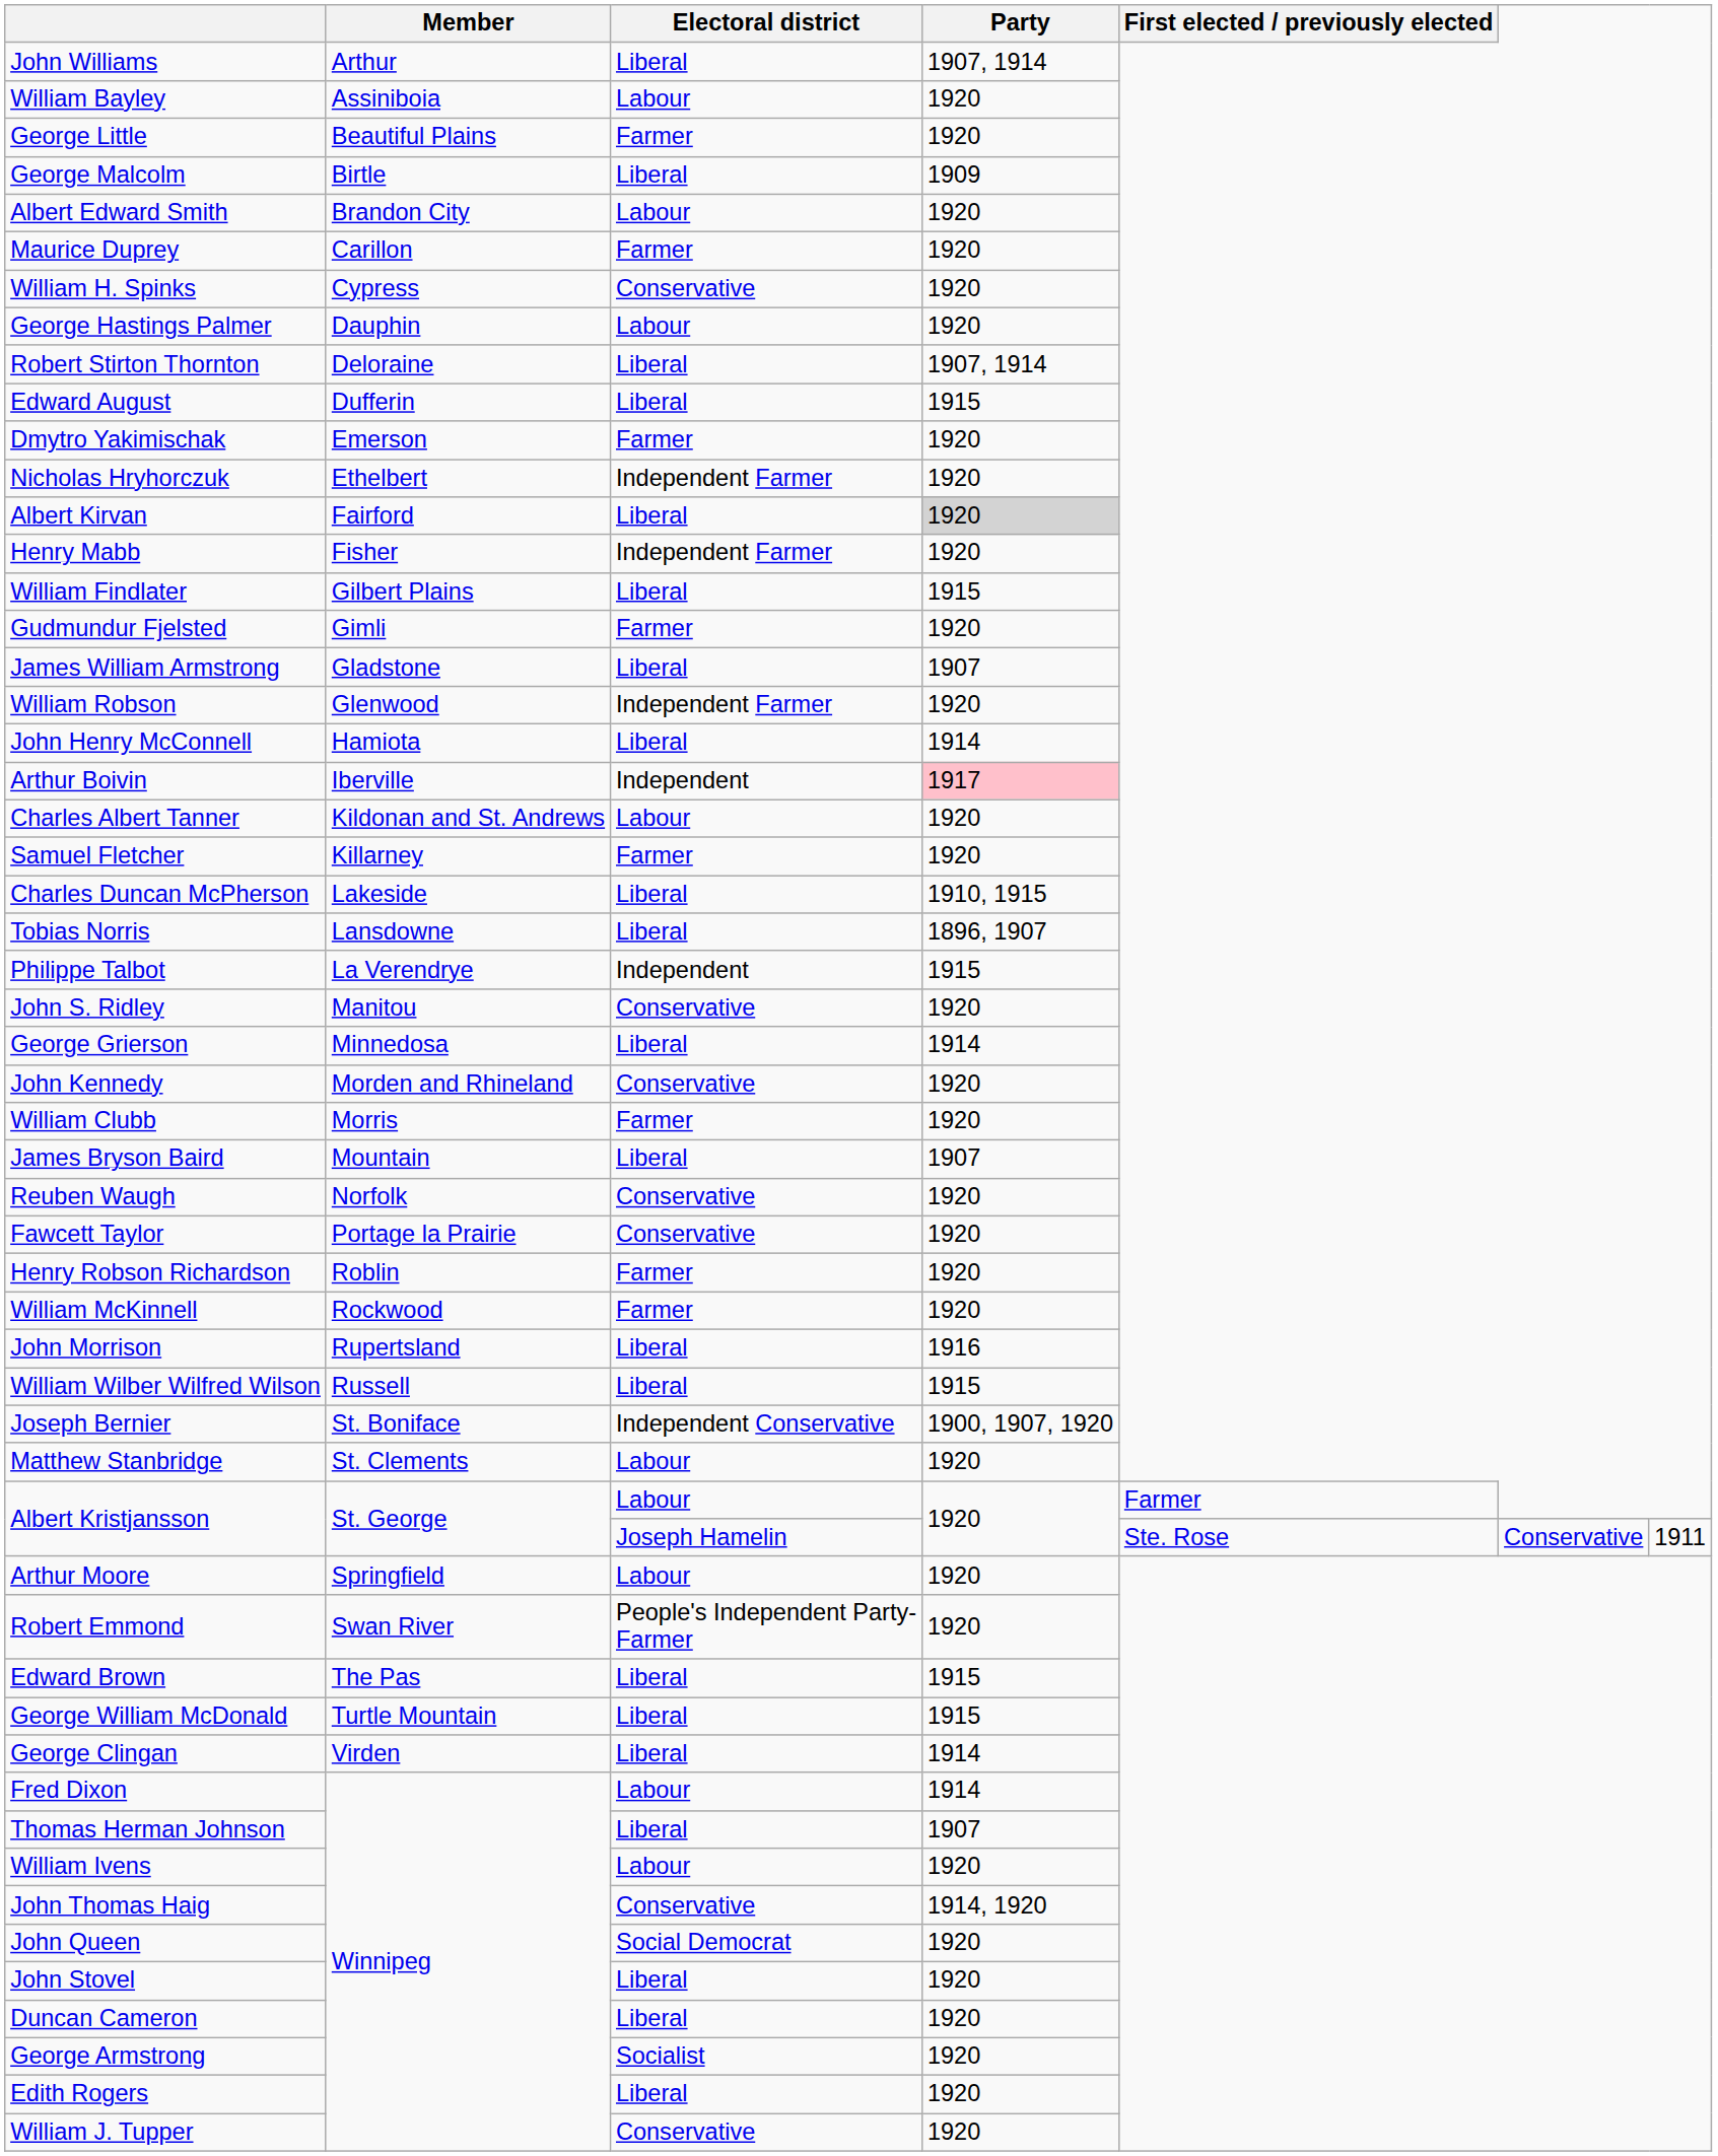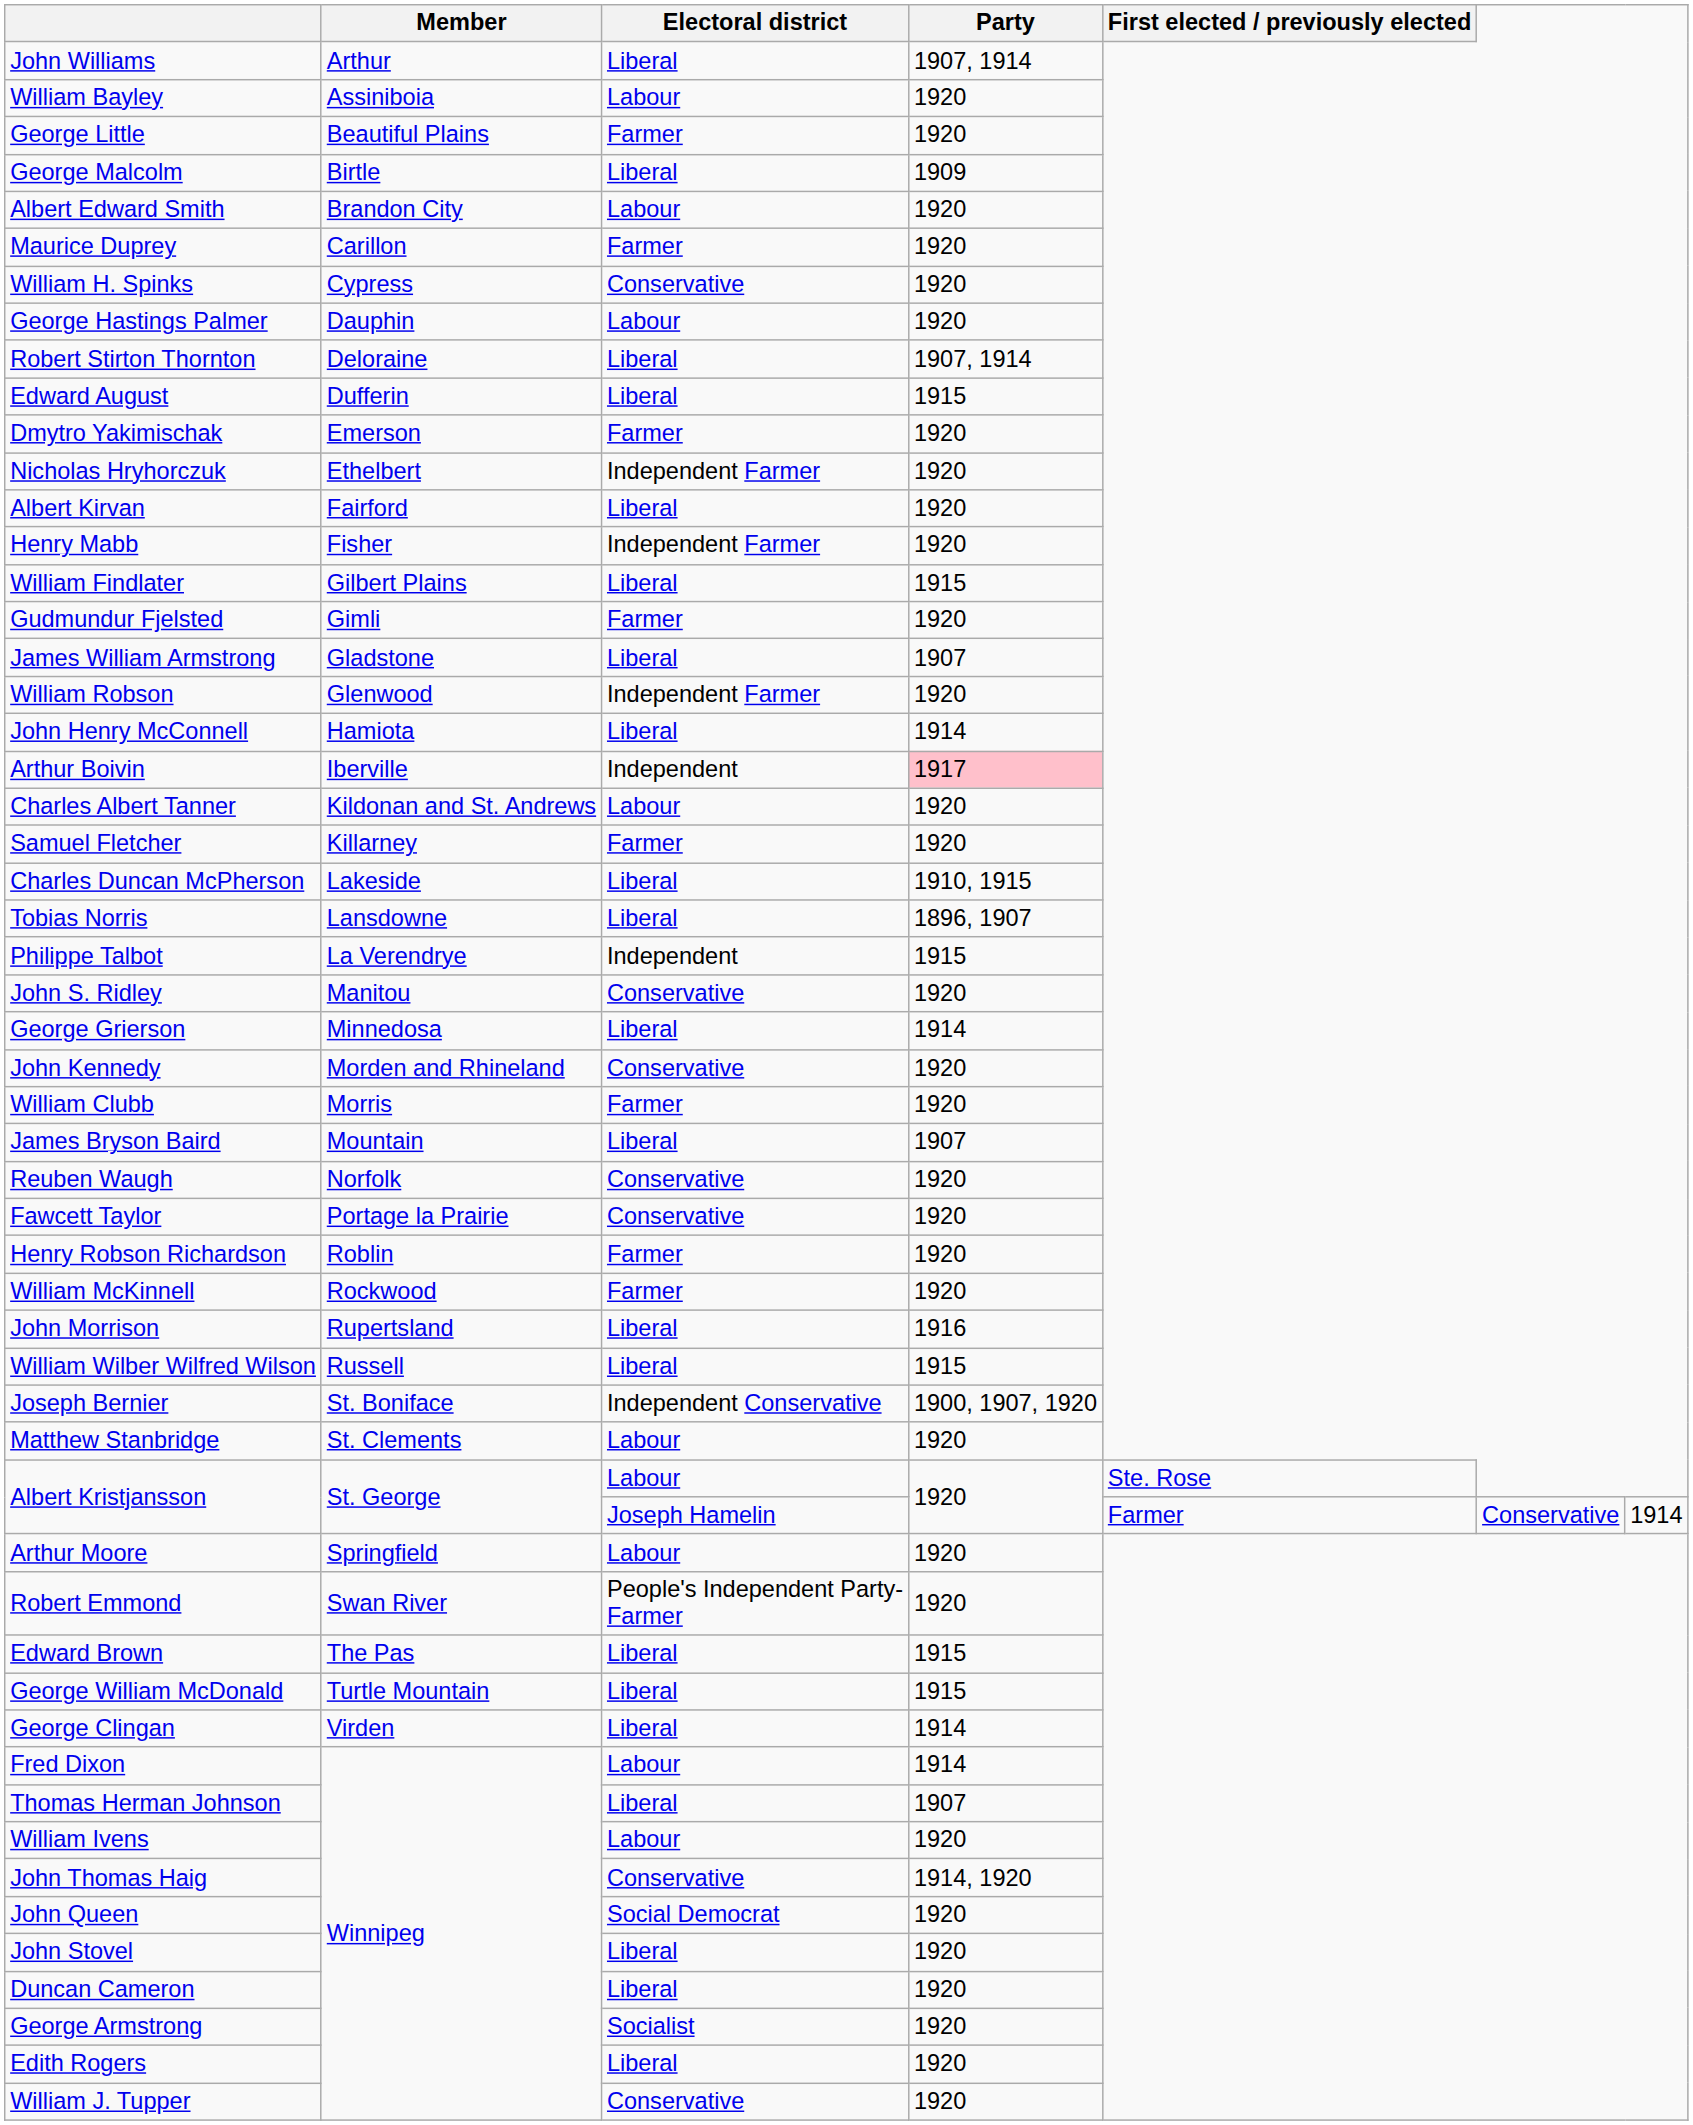 <table class="wikitable sortable">
 <tr>
 <th></th>
 <th>Member</th>
 <th>Electoral district</th>
 <th>Party</th>
 <th>First elected / previously elected</th>
 </tr>
 <tr>
 <td><a href='#'>John Williams</a></td>
 <td><a href='#'>Arthur</a></td>
 <td><a href='#'>Liberal</a></td>
 <td>1907, 1914</td>
 </tr>
 <tr>
 <td><a href='#'>William Bayley</a></td>
 <td><a href='#'>Assiniboia</a></td>
 <td><a href='#'>Labour</a></td>
 <td>1920</td>
 </tr>
 <tr>
 <td><a href='#'>George Little</a></td>
 <td><a href='#'>Beautiful Plains</a></td>
 <td><a href='#'>Farmer</a></td>
 <td>1920</td>
 </tr>
 <tr>
 <td><a href='#'>George Malcolm</a></td>
 <td><a href='#'>Birtle</a></td>
 <td><a href='#'>Liberal</a></td>
 <td>1909</td>
 </tr>
 <tr>
 <td><a href='#'>Albert Edward Smith</a></td>
 <td><a href='#'>Brandon City</a></td>
 <td><a href='#'>Labour</a></td>
 <td>1920</td>
 </tr>
 <tr>
 <td><a href='#'>Maurice Duprey</a></td>
 <td><a href='#'>Carillon</a></td>
 <td><a href='#'>Farmer</a></td>
 <td>1920</td>
 </tr>
 <tr>
 <td><a href='#'>William H. Spinks</a></td>
 <td><a href='#'>Cypress</a></td>
 <td><a href='#'>Conservative</a></td>
 <td>1920</td>
 </tr>
 <tr>
 <td><a href='#'>George Hastings Palmer</a></td>
 <td><a href='#'>Dauphin</a></td>
 <td><a href='#'>Labour</a></td>
 <td>1920</td>
 </tr>
 <tr>
 <td><a href='#'>Robert Stirton Thornton</a></td>
 <td><a href='#'>Deloraine</a></td>
 <td><a href='#'>Liberal</a></td>
 <td>1907, 1914</td>
 </tr>
 <tr>
 <td><a href='#'>Edward August</a></td>
 <td><a href='#'>Dufferin</a></td>
 <td><a href='#'>Liberal</a></td>
 <td>1915</td>
 </tr>
 <tr>
 <td><a href='#'>Dmytro Yakimischak</a></td>
 <td><a href='#'>Emerson</a></td>
 <td><a href='#'>Farmer</a></td>
 <td>1920</td>
 </tr>
 <tr>
 <td><a href='#'>Nicholas Hryhorczuk</a></td>
 <td><a href='#'>Ethelbert</a></td>
 <td>Independent <a href='#'>Farmer</a></td>
 <td>1920</td>
 </tr>
 <tr>
 <td><a href='#'>Albert Kirvan</a></td>
 <td><a href='#'>Fairford</a></td>
 <td><a href='#'>Liberal</a></td>
-<td style="background: lightgrey;">1920</td>
+<td>1920</td>
 </tr>
 <tr>
 <td><a href='#'>Henry Mabb</a></td>
 <td><a href='#'>Fisher</a></td>
 <td>Independent <a href='#'>Farmer</a></td>
 <td>1920</td>
 </tr>
 <tr>
 <td><a href='#'>William Findlater</a></td>
 <td><a href='#'>Gilbert Plains</a></td>
 <td><a href='#'>Liberal</a></td>
 <td>1915</td>
 </tr>
 <tr>
 <td><a href='#'>Gudmundur Fjelsted</a></td>
 <td><a href='#'>Gimli</a></td>
 <td><a href='#'>Farmer</a></td>
 <td>1920</td>
 </tr>
 <tr>
 <td><a href='#'>James William Armstrong</a></td>
 <td><a href='#'>Gladstone</a></td>
 <td><a href='#'>Liberal</a></td>
 <td>1907</td>
 </tr>
 <tr>
 <td><a href='#'>William Robson</a></td>
 <td><a href='#'>Glenwood</a></td>
 <td>Independent <a href='#'>Farmer</a></td>
 <td>1920</td>
 </tr>
 <tr>
 <td><a href='#'>John Henry McConnell</a></td>
 <td><a href='#'>Hamiota</a></td>
 <td><a href='#'>Liberal</a></td>
 <td>1914</td>
 </tr>
 <tr>
 <td><a href='#'>Arthur Boivin</a></td>
 <td><a href='#'>Iberville</a></td>
 <td>Independent</td>
 <td style="background: pink;">1917</td>
 </tr>
 <tr>
 <td><a href='#'>Charles Albert Tanner</a></td>
 <td><a href='#'>Kildonan and St. Andrews</a></td>
 <td><a href='#'>Labour</a></td>
 <td>1920</td>
 </tr>
 <tr>
 <td><a href='#'>Samuel Fletcher</a></td>
 <td><a href='#'>Killarney</a></td>
 <td><a href='#'>Farmer</a></td>
 <td>1920</td>
 </tr>
 <tr>
 <td><a href='#'>Charles Duncan McPherson</a></td>
 <td><a href='#'>Lakeside</a></td>
 <td><a href='#'>Liberal</a></td>
 <td>1910, 1915</td>
 </tr>
 <tr>
 <td><a href='#'>Tobias Norris</a></td>
 <td><a href='#'>Lansdowne</a></td>
 <td><a href='#'>Liberal</a></td>
 <td>1896, 1907</td>
 </tr>
 <tr>
 <td><a href='#'>Philippe Talbot</a></td>
 <td><a href='#'>La Verendrye</a></td>
 <td>Independent</td>
 <td>1915</td>
 </tr>
 <tr>
 <td><a href='#'>John S. Ridley</a></td>
 <td><a href='#'>Manitou</a></td>
 <td><a href='#'>Conservative</a></td>
 <td>1920</td>
 </tr>
 <tr>
 <td><a href='#'>George Grierson</a></td>
 <td><a href='#'>Minnedosa</a></td>
 <td><a href='#'>Liberal</a></td>
 <td>1914</td>
 </tr>
 <tr>
 <td><a href='#'>John Kennedy</a></td>
 <td><a href='#'>Morden and Rhineland</a></td>
 <td><a href='#'>Conservative</a></td>
 <td>1920</td>
 </tr>
 <tr>
 <td><a href='#'>William Clubb</a></td>
 <td><a href='#'>Morris</a></td>
 <td><a href='#'>Farmer</a></td>
 <td>1920</td>
 </tr>
 <tr>
 <td><a href='#'>James Bryson Baird</a></td>
 <td><a href='#'>Mountain</a></td>
 <td><a href='#'>Liberal</a></td>
 <td>1907</td>
 </tr>
 <tr>
 <td><a href='#'>Reuben Waugh</a></td>
 <td><a href='#'>Norfolk</a></td>
 <td><a href='#'>Conservative</a></td>
 <td>1920</td>
 </tr>
 <tr>
 <td><a href='#'>Fawcett Taylor</a></td>
 <td><a href='#'>Portage la Prairie</a></td>
 <td><a href='#'>Conservative</a></td>
 <td>1920</td>
 </tr>
 <tr>
 <td><a href='#'>Henry Robson Richardson</a></td>
 <td><a href='#'>Roblin</a></td>
 <td><a href='#'>Farmer</a></td>
 <td>1920</td>
 </tr>
 <tr>
 <td><a href='#'>William McKinnell</a></td>
 <td><a href='#'>Rockwood</a></td>
 <td><a href='#'>Farmer</a></td>
 <td>1920</td>
 </tr>
 <tr>
 <td><a href='#'>John Morrison</a></td>
 <td><a href='#'>Rupertsland</a></td>
 <td><a href='#'>Liberal</a></td>
 <td>1916</td>
 </tr>
 <tr>
 <td><a href='#'>William Wilber Wilfred Wilson</a></td>
 <td><a href='#'>Russell</a></td>
 <td><a href='#'>Liberal</a></td>
 <td>1915</td>
 </tr>
 <tr>
 <td><a href='#'>Joseph Bernier</a></td>
 <td><a href='#'>St. Boniface</a></td>
 <td>Independent <a href='#'>Conservative</a></td>
 <td>1900, 1907, 1920</td>
 </tr>
 <tr>
 <td><a href='#'>Matthew Stanbridge</a></td>
 <td><a href='#'>St. Clements</a></td>
 <td><a href='#'>Labour</a></td>
 <td>1920</td>
 </tr>
 <tr>
 <td rowspan=2><a href='#'>Albert Kristjansson</a></td>
 <td rowspan=2><a href='#'>St. George</a></td>
 <td><a href='#'>Labour</a></td>
 <td rowspan=2>1920<br></td>
-<td><a href='#'>Farmer</a></td>
+<td><a href='#'>Ste. Rose</a></td>
 </tr>
 <tr>
 <td><a href='#'>Joseph Hamelin</a></td>
-<td><a href='#'>Ste. Rose</a></td>
+<td><a href='#'>Farmer</a></td>
 <td><a href='#'>Conservative</a></td>
-<td>1911</td>
+<td>1914</td>
 </tr>
 <tr>
 <td><a href='#'>Arthur Moore</a></td>
 <td><a href='#'>Springfield</a></td>
 <td><a href='#'>Labour</a></td>
 <td>1920</td>
 </tr>
 <tr>
 <td><a href='#'>Robert Emmond</a></td>
 <td><a href='#'>Swan River</a></td>
 <td>People's Independent Party-<br><a href='#'>Farmer</a></td>
 <td>1920</td>
 </tr>
 <tr>
 <td><a href='#'>Edward Brown</a></td>
 <td><a href='#'>The Pas</a></td>
 <td><a href='#'>Liberal</a></td>
 <td>1915</td>
 </tr>
 <tr>
 <td><a href='#'>George William McDonald</a></td>
 <td><a href='#'>Turtle Mountain</a></td>
 <td><a href='#'>Liberal</a></td>
 <td>1915</td>
 </tr>
 <tr>
 <td><a href='#'>George Clingan</a></td>
 <td><a href='#'>Virden</a></td>
 <td><a href='#'>Liberal</a></td>
 <td>1914</td>
 </tr>
 <tr>
 <td><a href='#'>Fred Dixon</a></td>
 <td rowspan=10><a href='#'>Winnipeg</a></td>
 <td><a href='#'>Labour</a></td>
 <td>1914</td>
 </tr>
 <tr>
 <td><a href='#'>Thomas Herman Johnson</a></td>
 <td><a href='#'>Liberal</a></td>
 <td>1907</td>
 </tr>
 <tr>
 <td><a href='#'>William Ivens</a></td>
 <td><a href='#'>Labour</a></td>
 <td>1920</td>
 </tr>
 <tr>
 <td><a href='#'>John Thomas Haig</a></td>
 <td><a href='#'>Conservative</a></td>
 <td>1914, 1920</td>
 </tr>
 <tr>
 <td><a href='#'>John Queen</a></td>
 <td><a href='#'>Social Democrat</a></td>
 <td>1920</td>
 </tr>
 <tr>
 <td><a href='#'>John Stovel</a></td>
 <td><a href='#'>Liberal</a></td>
 <td>1920</td>
 </tr>
 <tr>
 <td><a href='#'>Duncan Cameron</a></td>
 <td><a href='#'>Liberal</a></td>
 <td>1920</td>
 </tr>
 <tr>
 <td><a href='#'>George Armstrong</a></td>
 <td><a href='#'>Socialist</a></td>
 <td>1920</td>
 </tr>
 <tr>
 <td><a href='#'>Edith Rogers</a></td>
 <td><a href='#'>Liberal</a></td>
 <td>1920</td>
 </tr>
 <tr>
 <td><a href='#'>William J. Tupper</a></td>
 <td><a href='#'>Conservative</a></td>
 <td>1920</td>
 </tr>
 </table>
